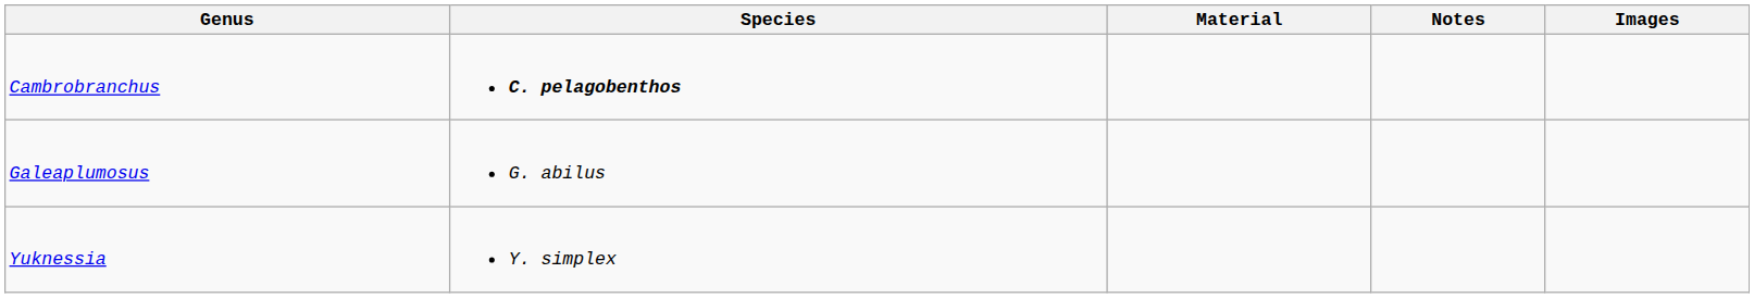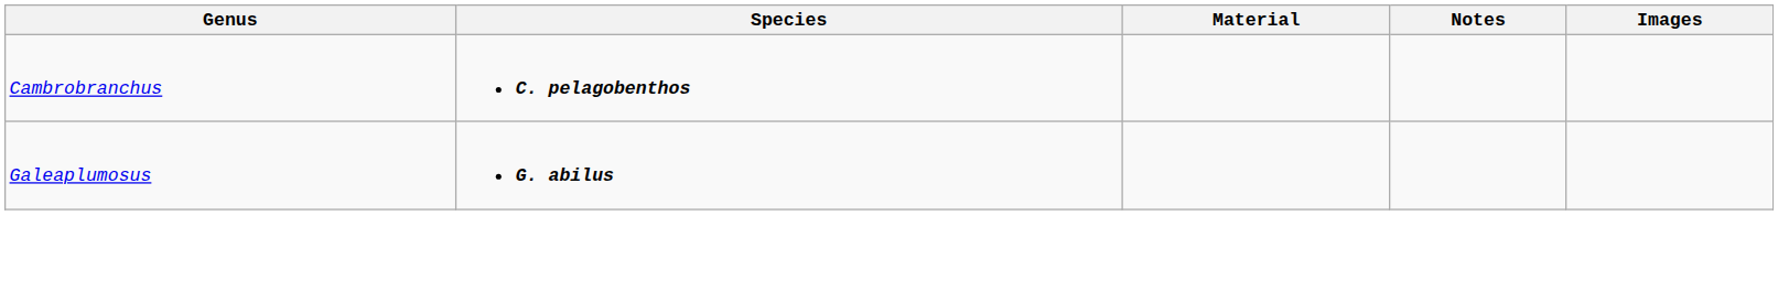 <table class="wikitable" style="margin:auto;width:100%;">
 <tr>
 <th>Genus</th>
 <th>Species</th>
 <th>Material</th>
 <th>Notes</th>
 <th>Images</th>
 </tr>
 <tr>
 <td><br><em><a href='#'>Cambrobranchus</a></em></td>
 <td><strong><br><ul><li><em>C. pelagobenthos</em></li></ul></strong></td>
 <td></td>
 <td></td>
 <td></td>
 </tr>
 <tr>
 <td><br><em><a href='#'>Galeaplumosus</a></em></td>
-<td><br><ul><li><em>G. abilus</em></li></ul></td>
-<td></td>
-<td></td>
-<td></td>
-</tr>
-<tr>
-<td><br><em><a href='#'>Yuknessia</a></em></td>
-<td><br><ul><li><em>Y. simplex</em></li></ul></td>
+<td><strong><br><ul><li><em>G. abilus</em></li></ul></strong></td>
 <td></td>
 <td></td>
 <td></td>
 </tr>
 </table>
